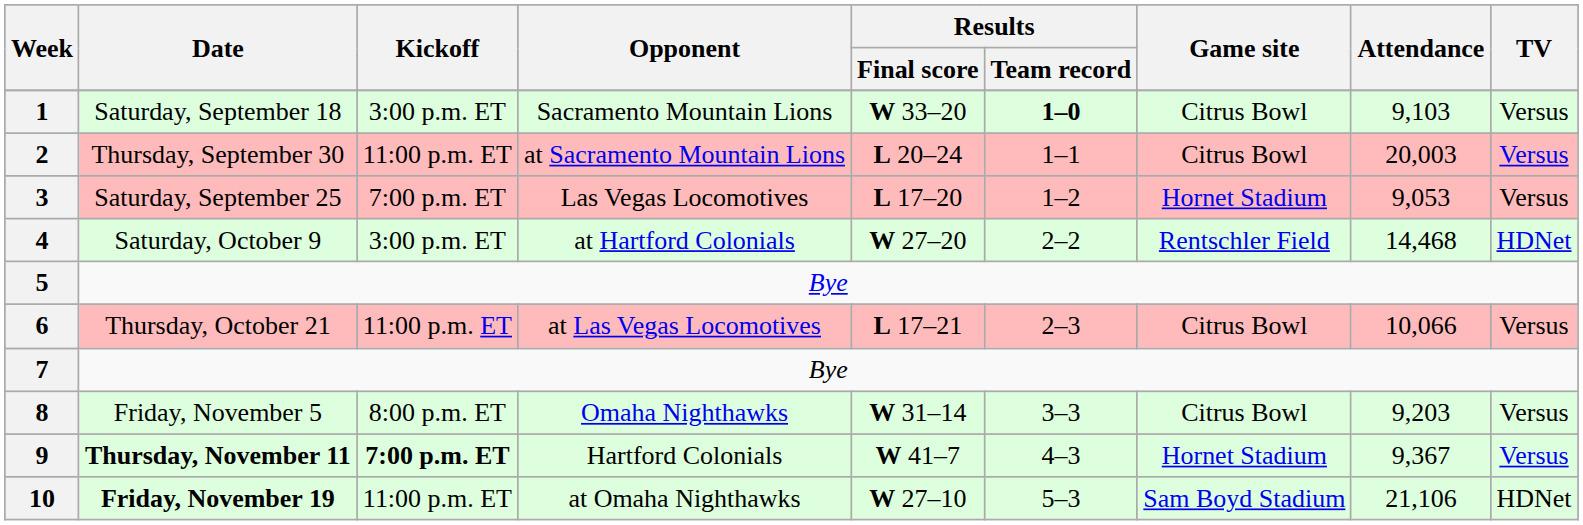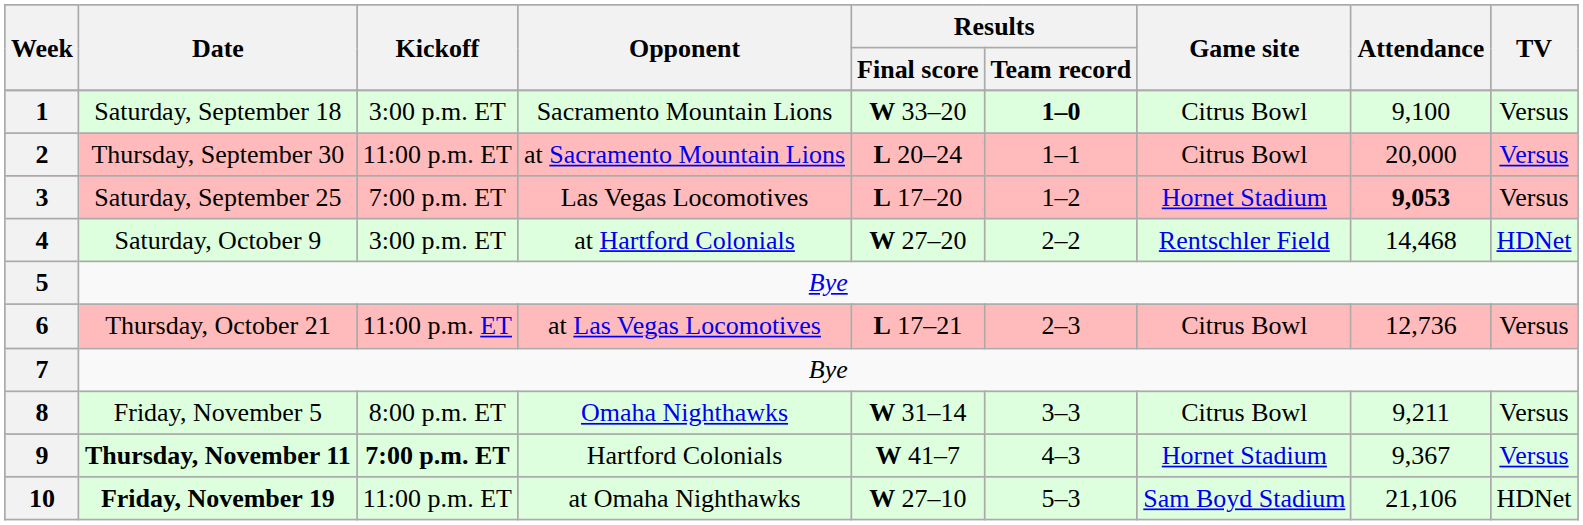 <table class="wikitable" align="center" style="font-size: 95%;">
 <tr>
 <th rowspan="2">Week</th>
 <th rowspan="2">Date</th>
 <th rowspan="2">Kickoff</th>
 <th rowspan="2">Opponent</th>
 <th colspan="2">Results</th>
 <th rowspan="2">Game site</th>
 <th rowspan="2">Attendance</th>
 <th rowspan="2">TV</th>
 </tr>
 <tr>
 <th>Final score</th>
 <th>Team record</th>
 </tr>
 <tr>
 </tr>
 <tr bgcolor="#ddffdd" align="center">
 <th>1</th>
 <td>Saturday, September 18</td>
 <td>3:00 p.m. ET</td>
 <td>Sacramento Mountain Lions</td>
 <td><strong>W</strong> 33–20</td>
 <td><strong>1–0</strong></td>
 <td>Citrus Bowl</td>
-<td>9,103</td>
+<td>9,100</td>
 <td>Versus</td>
 </tr>
 <tr bgcolor="ffbbbb" align="center">
 <th>2</th>
 <td>Thursday, September 30</td>
 <td>11:00 p.m. ET</td>
 <td>at <a href='#'>Sacramento Mountain Lions</a></td>
 <td><strong>L</strong> 20–24</td>
 <td>1–1</td>
 <td>Citrus Bowl</td>
-<td>20,003</td>
+<td>20,000</td>
 <td><a href='#'>Versus</a></td>
 </tr>
 <tr bgcolor="ffbbbb" align="center">
 <th>3</th>
 <td>Saturday, September 25</td>
 <td>7:00 p.m. ET</td>
 <td>Las Vegas Locomotives</td>
 <td><strong>L</strong> 17–20</td>
 <td>1–2</td>
 <td><a href='#'>Hornet Stadium</a></td>
-<td>9,053</td>
+<td><strong>9,053</strong></td>
 <td>Versus</td>
 </tr>
 <tr bgcolor="ddffdd" align="center">
 <th>4</th>
 <td>Saturday, October 9</td>
 <td>3:00 p.m. ET</td>
 <td>at <a href='#'>Hartford Colonials</a></td>
 <td><strong>W</strong> 27–20</td>
 <td>2–2</td>
 <td><a href='#'>Rentschler Field</a></td>
 <td>14,468</td>
 <td><a href='#'>HDNet</a></td>
 </tr>
 <tr align="center">
 <th>5</th>
 <td colspan=8><em><a href='#'>Bye</a></em></td>
 </tr>
 <tr bgcolor="ffbbbb" align="center">
 <th>6</th>
 <td>Thursday, October 21</td>
 <td>11:00 p.m. <a href='#'>ET</a></td>
 <td>at <a href='#'>Las Vegas Locomotives</a></td>
 <td><strong>L</strong> 17–21</td>
 <td>2–3</td>
 <td>Citrus Bowl</td>
-<td>10,066</td>
+<td>12,736</td>
 <td>Versus</td>
 </tr>
 <tr align="center">
 <th>7</th>
 <td colspan=8><em>Bye</em></td>
 </tr>
 <tr bgcolor="ddffdd" align="center">
 <th>8</th>
 <td>Friday, November 5</td>
 <td>8:00 p.m. ET</td>
 <td><a href='#'>Omaha Nighthawks</a></td>
 <td><strong>W</strong> 31–14</td>
 <td>3–3</td>
 <td>Citrus Bowl</td>
-<td>9,203</td>
+<td>9,211</td>
 <td>Versus</td>
 </tr>
 <tr bgcolor="ddffdd" align="center">
 <th>9</th>
 <td><strong>Thursday, November 11</strong></td>
 <td><strong>7:00 p.m. ET</strong></td>
 <td>Hartford Colonials</td>
 <td><strong>W</strong> 41–7</td>
 <td>4–3</td>
 <td><a href='#'>Hornet Stadium</a></td>
 <td>9,367</td>
 <td><a href='#'>Versus</a></td>
 </tr>
 <tr bgcolor="ddffdd" align="center">
 <th>10</th>
 <td><strong>Friday, November 19</strong></td>
 <td>11:00 p.m. ET</td>
 <td>at Omaha Nighthawks</td>
 <td><strong>W</strong> 27–10</td>
 <td>5–3</td>
 <td><a href='#'>Sam Boyd Stadium</a></td>
 <td>21,106</td>
 <td>HDNet</td>
 </tr>
 </table>
